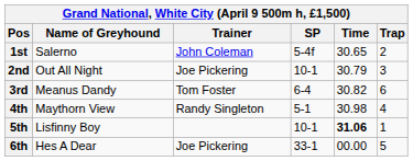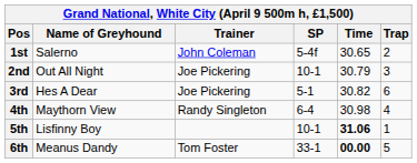 <table class="wikitable">
 <tr>
 <th colspan="6"><a href='#'>Grand National</a>, <a href='#'>White City</a> (April 9 500m h, £1,500)</th>
 </tr>
 <tr>
 <th width=30>Pos</th>
 <th width=180>Name of Greyhound</th>
 <th width=150>Trainer</th>
 <th width=50>SP</th>
 <th width=50>Time</th>
 <th width=30>Trap</th>
 </tr>
 <tr>
 <th>1st</th>
 <td>Salerno</td>
 <td><a href='#'>John Coleman</a></td>
 <td>5-4f</td>
 <td>30.65</td>
 <td>2</td>
 </tr>
 <tr>
 <th>2nd</th>
 <td>Out All Night</td>
 <td>Joe Pickering</td>
 <td>10-1</td>
 <td>30.79</td>
 <td>3</td>
 </tr>
 <tr>
 <th>3rd</th>
-<td>Meanus Dandy</td>
-<td>Tom Foster</td>
-<td>6-4</td>
+<td>Hes A Dear</td>
+<td>Joe Pickering</td>
+<td>5-1</td>
 <td>30.82</td>
 <td>6</td>
 </tr>
 <tr>
 <th>4th</th>
 <td>Maythorn View</td>
 <td>Randy Singleton</td>
-<td>5-1</td>
+<td>6-4</td>
 <td>30.98</td>
 <td>4</td>
 </tr>
 <tr>
 <th>5th</th>
 <td>Lisfinny Boy</td>
 <td></td>
 <td>10-1</td>
 <td><strong>31.06</strong></td>
 <td>1</td>
 </tr>
 <tr>
 <th>6th</th>
-<td>Hes A Dear</td>
-<td>Joe Pickering</td>
+<td>Meanus Dandy</td>
+<td>Tom Foster</td>
 <td>33-1</td>
-<td>00.00</td>
+<td><strong>00.00</strong></td>
 <td>5</td>
 </tr>
 </table>
